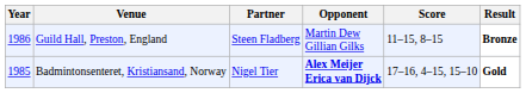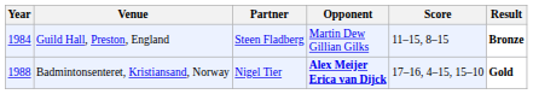 <table class="sortable wikitable" style="font-size: 90%;">
 <tr>
 <th>Year</th>
 <th>Venue</th>
 <th>Partner</th>
 <th>Opponent</th>
 <th>Score</th>
 <th>Result</th>
 </tr>
 <tr style="background:#ECF2FF">
-<td align="center"><a href='#'>1986</a></td>
+<td align="center"><a href='#'>1984</a></td>
 <td align="left"><a href='#'>Guild Hall</a>, <a href='#'>Preston</a>, England</td>
 <td align="left"> <a href='#'>Steen Fladberg</a></td>
 <td align="left"> <a href='#'>Martin Dew</a><br> <a href='#'>Gillian Gilks</a></td>
 <td align="left">11–15, 8–15</td>
 <td style="text-align:left; background:white"> <strong>Bronze</strong></td>
 </tr>
 <tr style="background:#ECF2FF">
-<td align="center"><a href='#'>1985</a></td>
+<td align="center"><a href='#'>1988</a></td>
 <td align="left">Badmintonsenteret, <a href='#'>Kristiansand</a>, Norway</td>
 <td align="left"> <a href='#'>Nigel Tier</a></td>
 <td align="left"><strong> <a href='#'>Alex Meijer</a><br> <a href='#'>Erica van Dijck</a></strong></td>
 <td align="left">17–16, 4–15, 15–10</td>
 <td style="text-align:left; background:white"> <strong>Gold</strong></td>
 </tr>
 </table>
